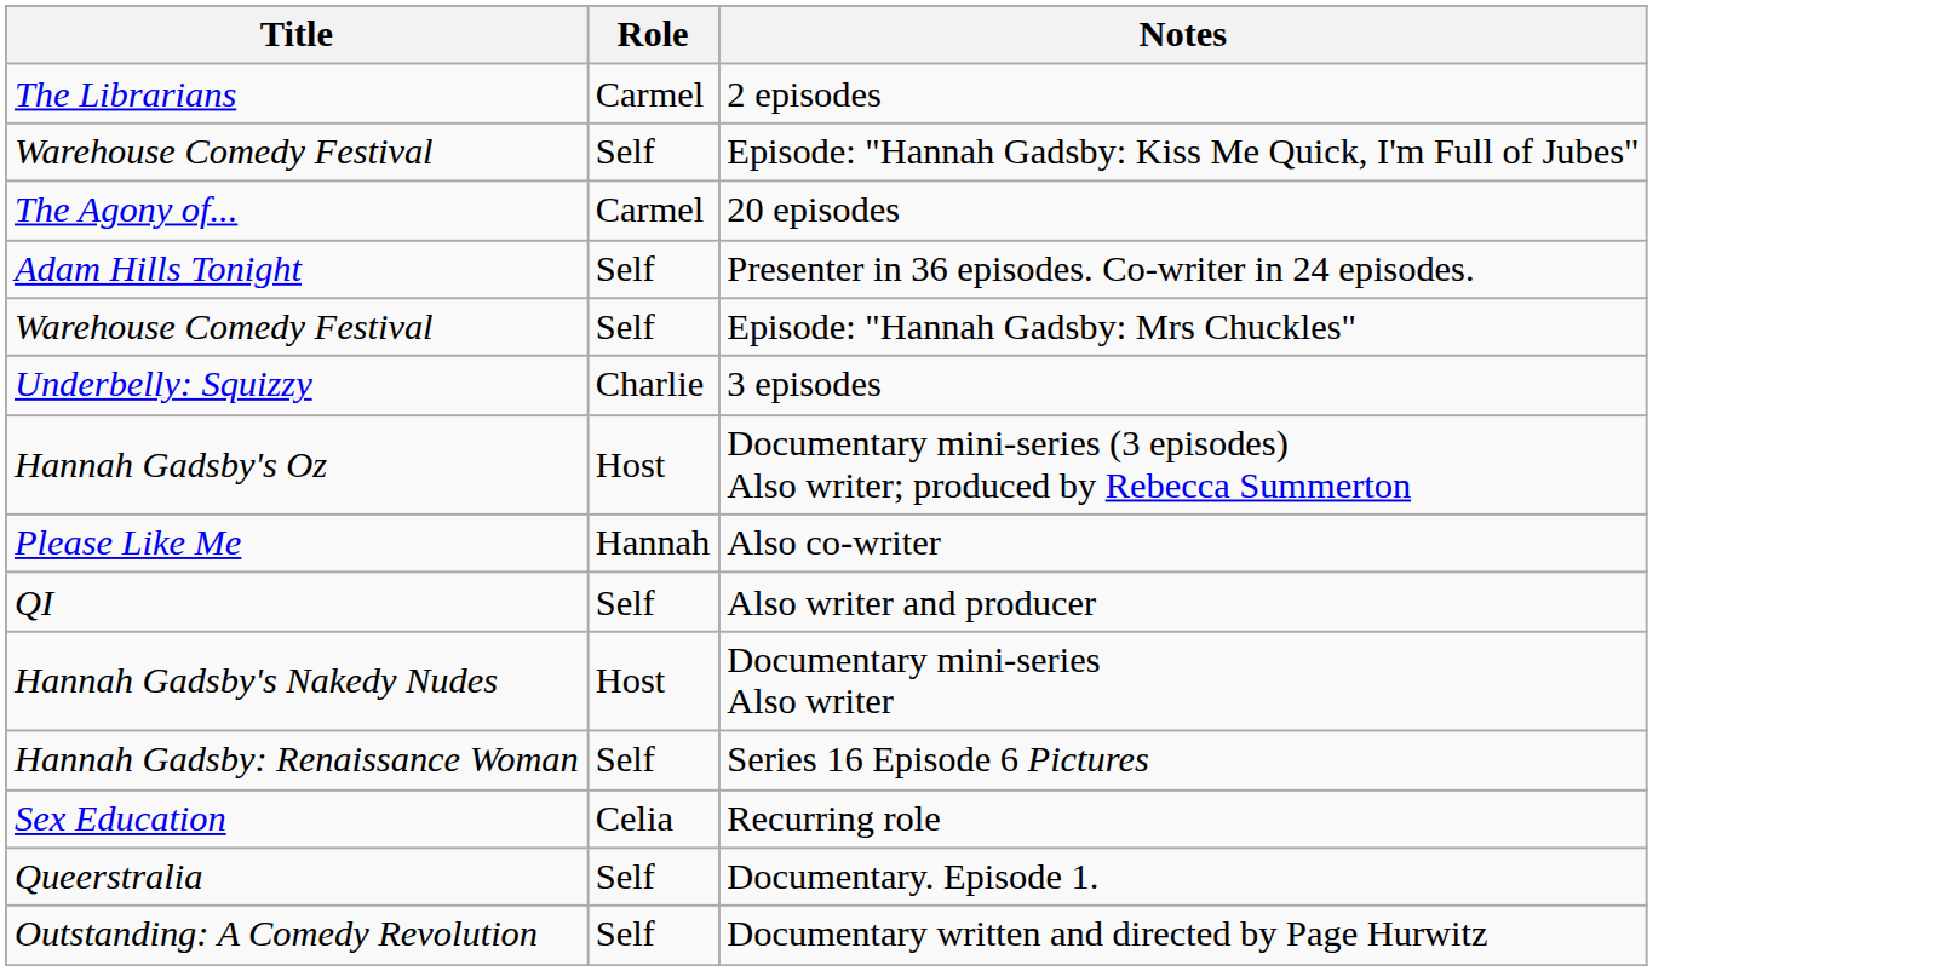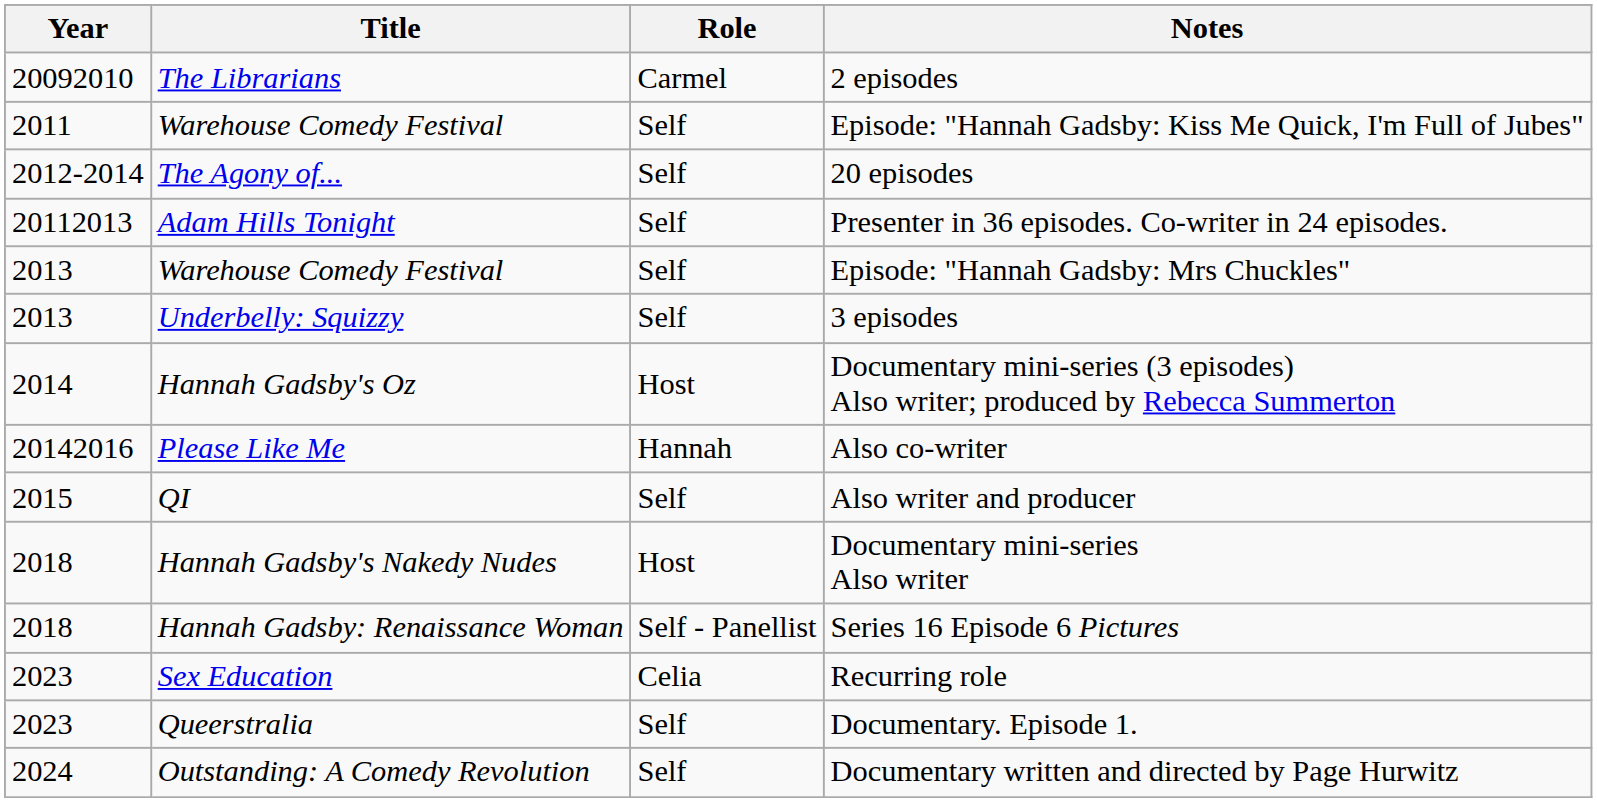 <table class="wikitable sortable">
 <tr>
+<th>Year</th>
 <th>Title</th>
 <th>Role</th>
 <th>Notes</th>
 </tr>
 <tr>
+<td>20092010</td>
 <td><em><a href='#'>The Librarians</a></em></td>
 <td>Carmel</td>
 <td>2 episodes</td>
 </tr>
 <tr>
+<td>2011</td>
 <td><em>Warehouse Comedy Festival</em></td>
 <td>Self</td>
 <td>Episode: "Hannah Gadsby: Kiss Me Quick, I'm Full of Jubes"</td>
 </tr>
 <tr>
+<td>2012-2014</td>
 <td><em><a href='#'>The Agony of...</a></em></td>
-<td>Carmel</td>
+<td>Self</td>
 <td>20 episodes</td>
 </tr>
 <tr>
+<td>20112013</td>
 <td><em><a href='#'>Adam Hills Tonight</a></em></td>
 <td>Self</td>
 <td>Presenter in 36 episodes. Co-writer in 24 episodes.</td>
 </tr>
 <tr>
+<td>2013</td>
 <td><em>Warehouse Comedy Festival</em></td>
 <td>Self</td>
 <td>Episode: "Hannah Gadsby: Mrs Chuckles"</td>
 </tr>
 <tr>
+<td>2013</td>
 <td><em><a href='#'>Underbelly: Squizzy</a></em></td>
-<td>Charlie</td>
+<td>Self</td>
 <td>3 episodes</td>
 </tr>
 <tr>
+<td>2014</td>
 <td><em>Hannah Gadsby's Oz</em></td>
 <td>Host</td>
 <td>Documentary mini-series (3 episodes)<br>Also writer; produced by <a href='#'>Rebecca Summerton</a></td>
 </tr>
 <tr>
+<td>20142016</td>
 <td><em><a href='#'>Please Like Me</a></em></td>
 <td>Hannah</td>
 <td>Also co-writer</td>
 </tr>
 <tr>
+<td>2015</td>
 <td><em>QI</em></td>
 <td>Self</td>
 <td>Also writer and producer</td>
 </tr>
 <tr>
+<td>2018</td>
 <td><em>Hannah Gadsby's Nakedy Nudes</em></td>
 <td>Host</td>
 <td>Documentary mini-series<br>Also writer</td>
 </tr>
 <tr>
+<td>2018</td>
 <td><em>Hannah Gadsby: Renaissance Woman</em></td>
-<td>Self</td>
+<td>Self - Panellist</td>
 <td>Series 16 Episode 6 <em>Pictures</em></td>
 </tr>
 <tr>
+<td>2023</td>
 <td><em><a href='#'>Sex Education</a></em></td>
 <td>Celia</td>
 <td>Recurring role</td>
 </tr>
 <tr>
+<td>2023</td>
 <td><em>Queerstralia</em></td>
 <td>Self</td>
 <td>Documentary. Episode 1.</td>
 </tr>
 <tr>
+<td>2024</td>
 <td><em>Outstanding: A Comedy Revolution</em></td>
 <td>Self</td>
 <td>Documentary written and directed by Page Hurwitz</td>
 </tr>
 </table>
